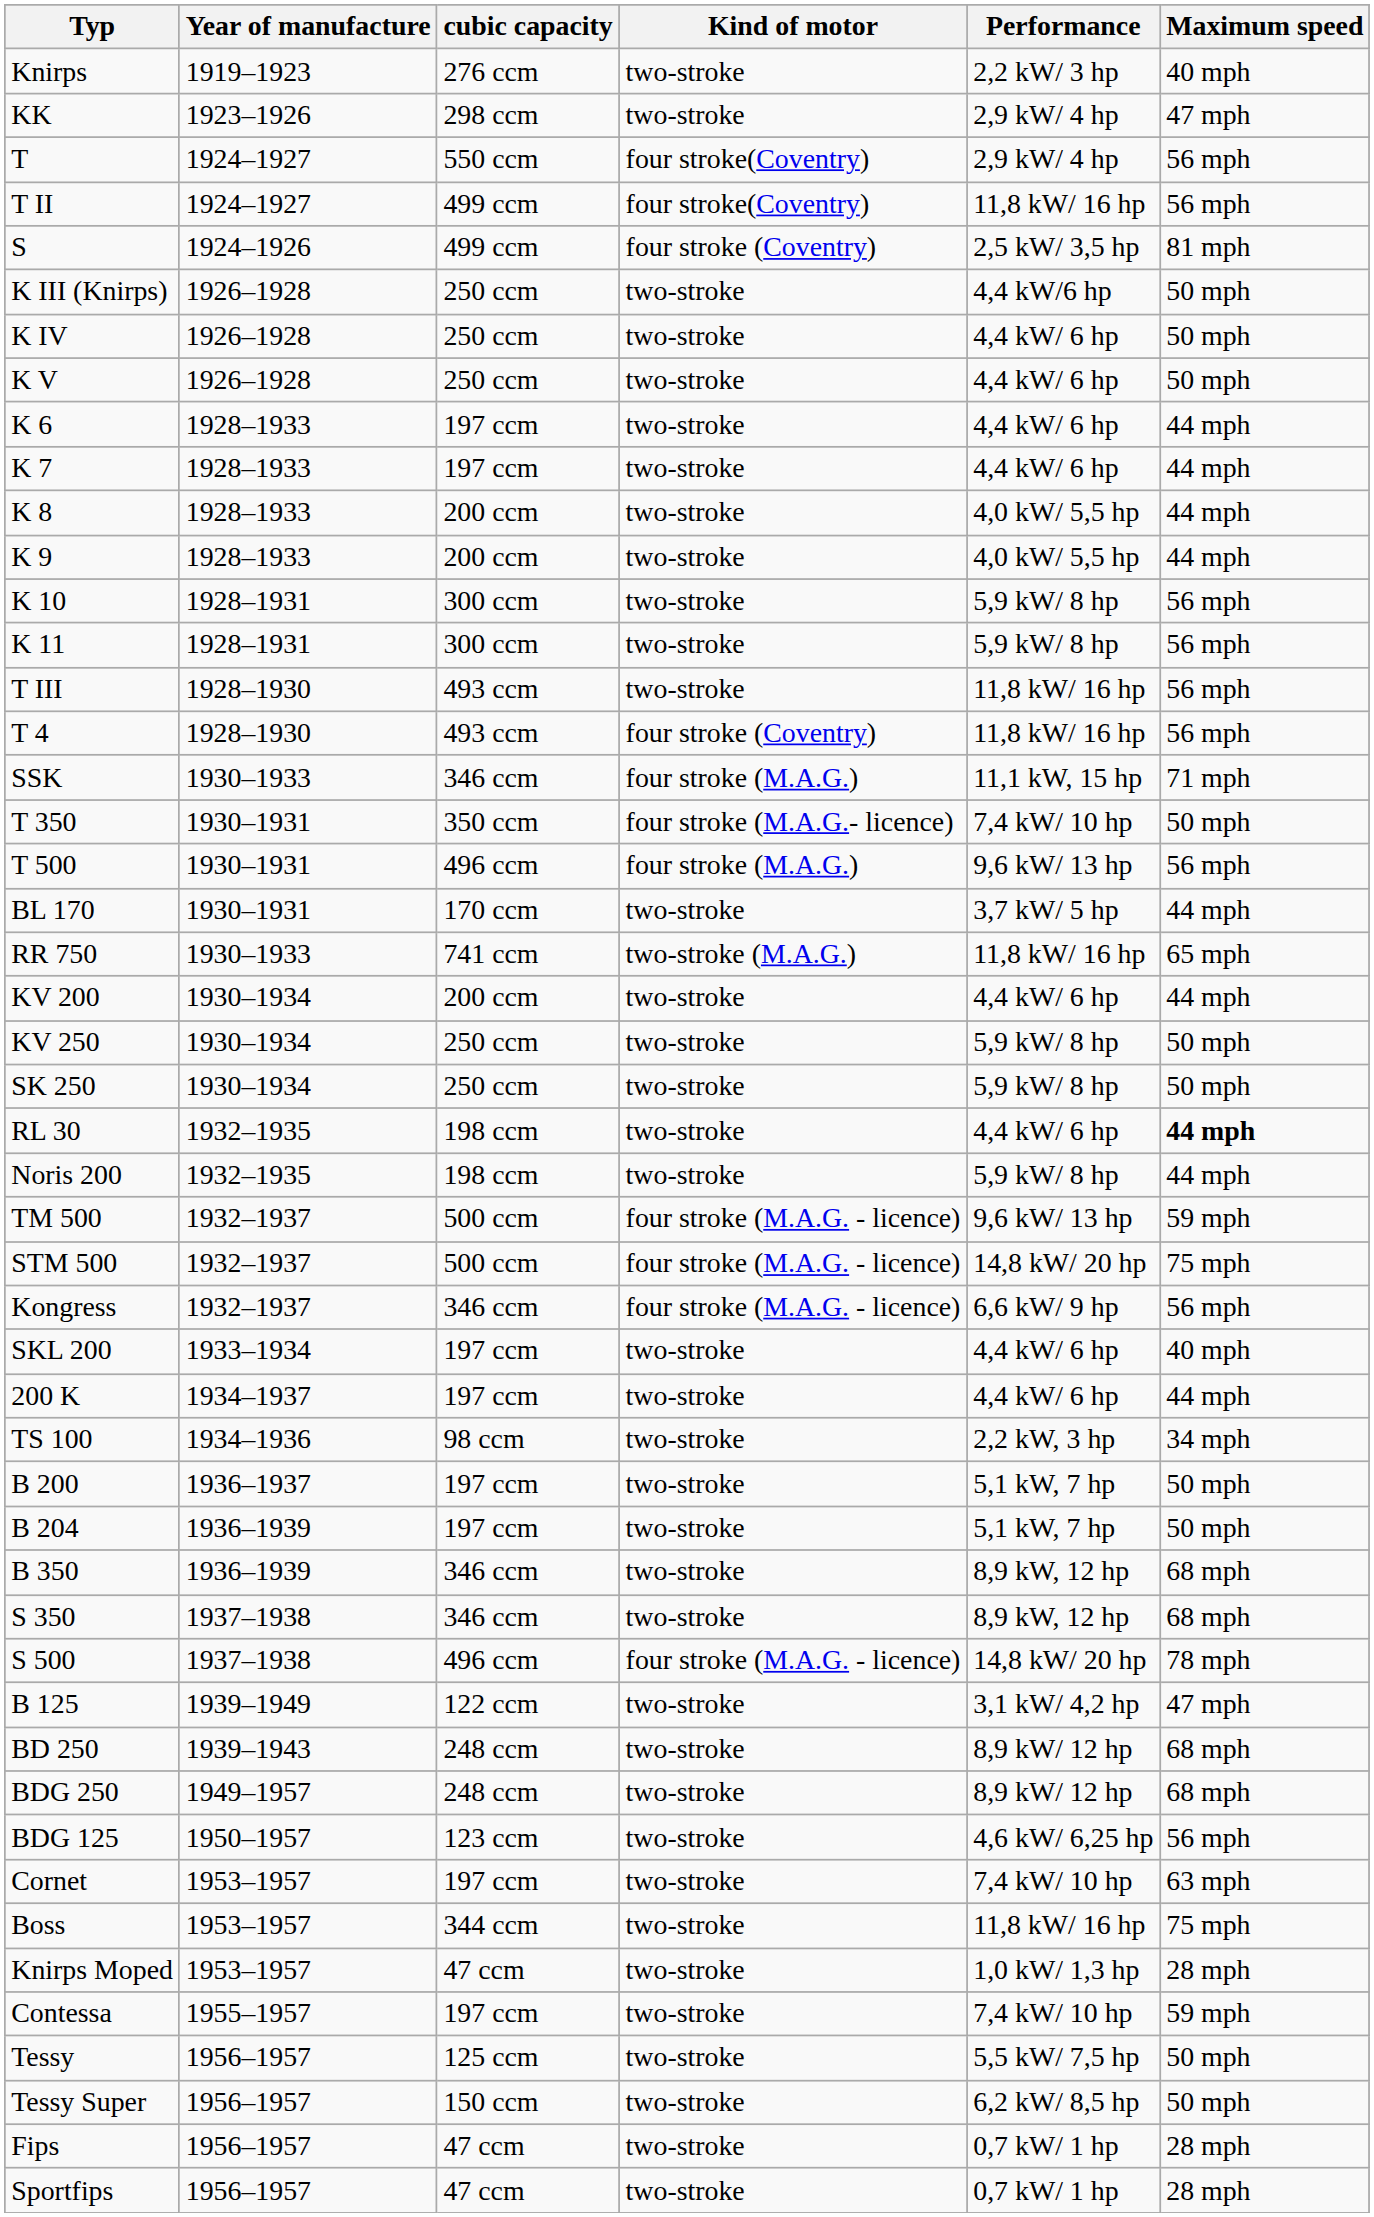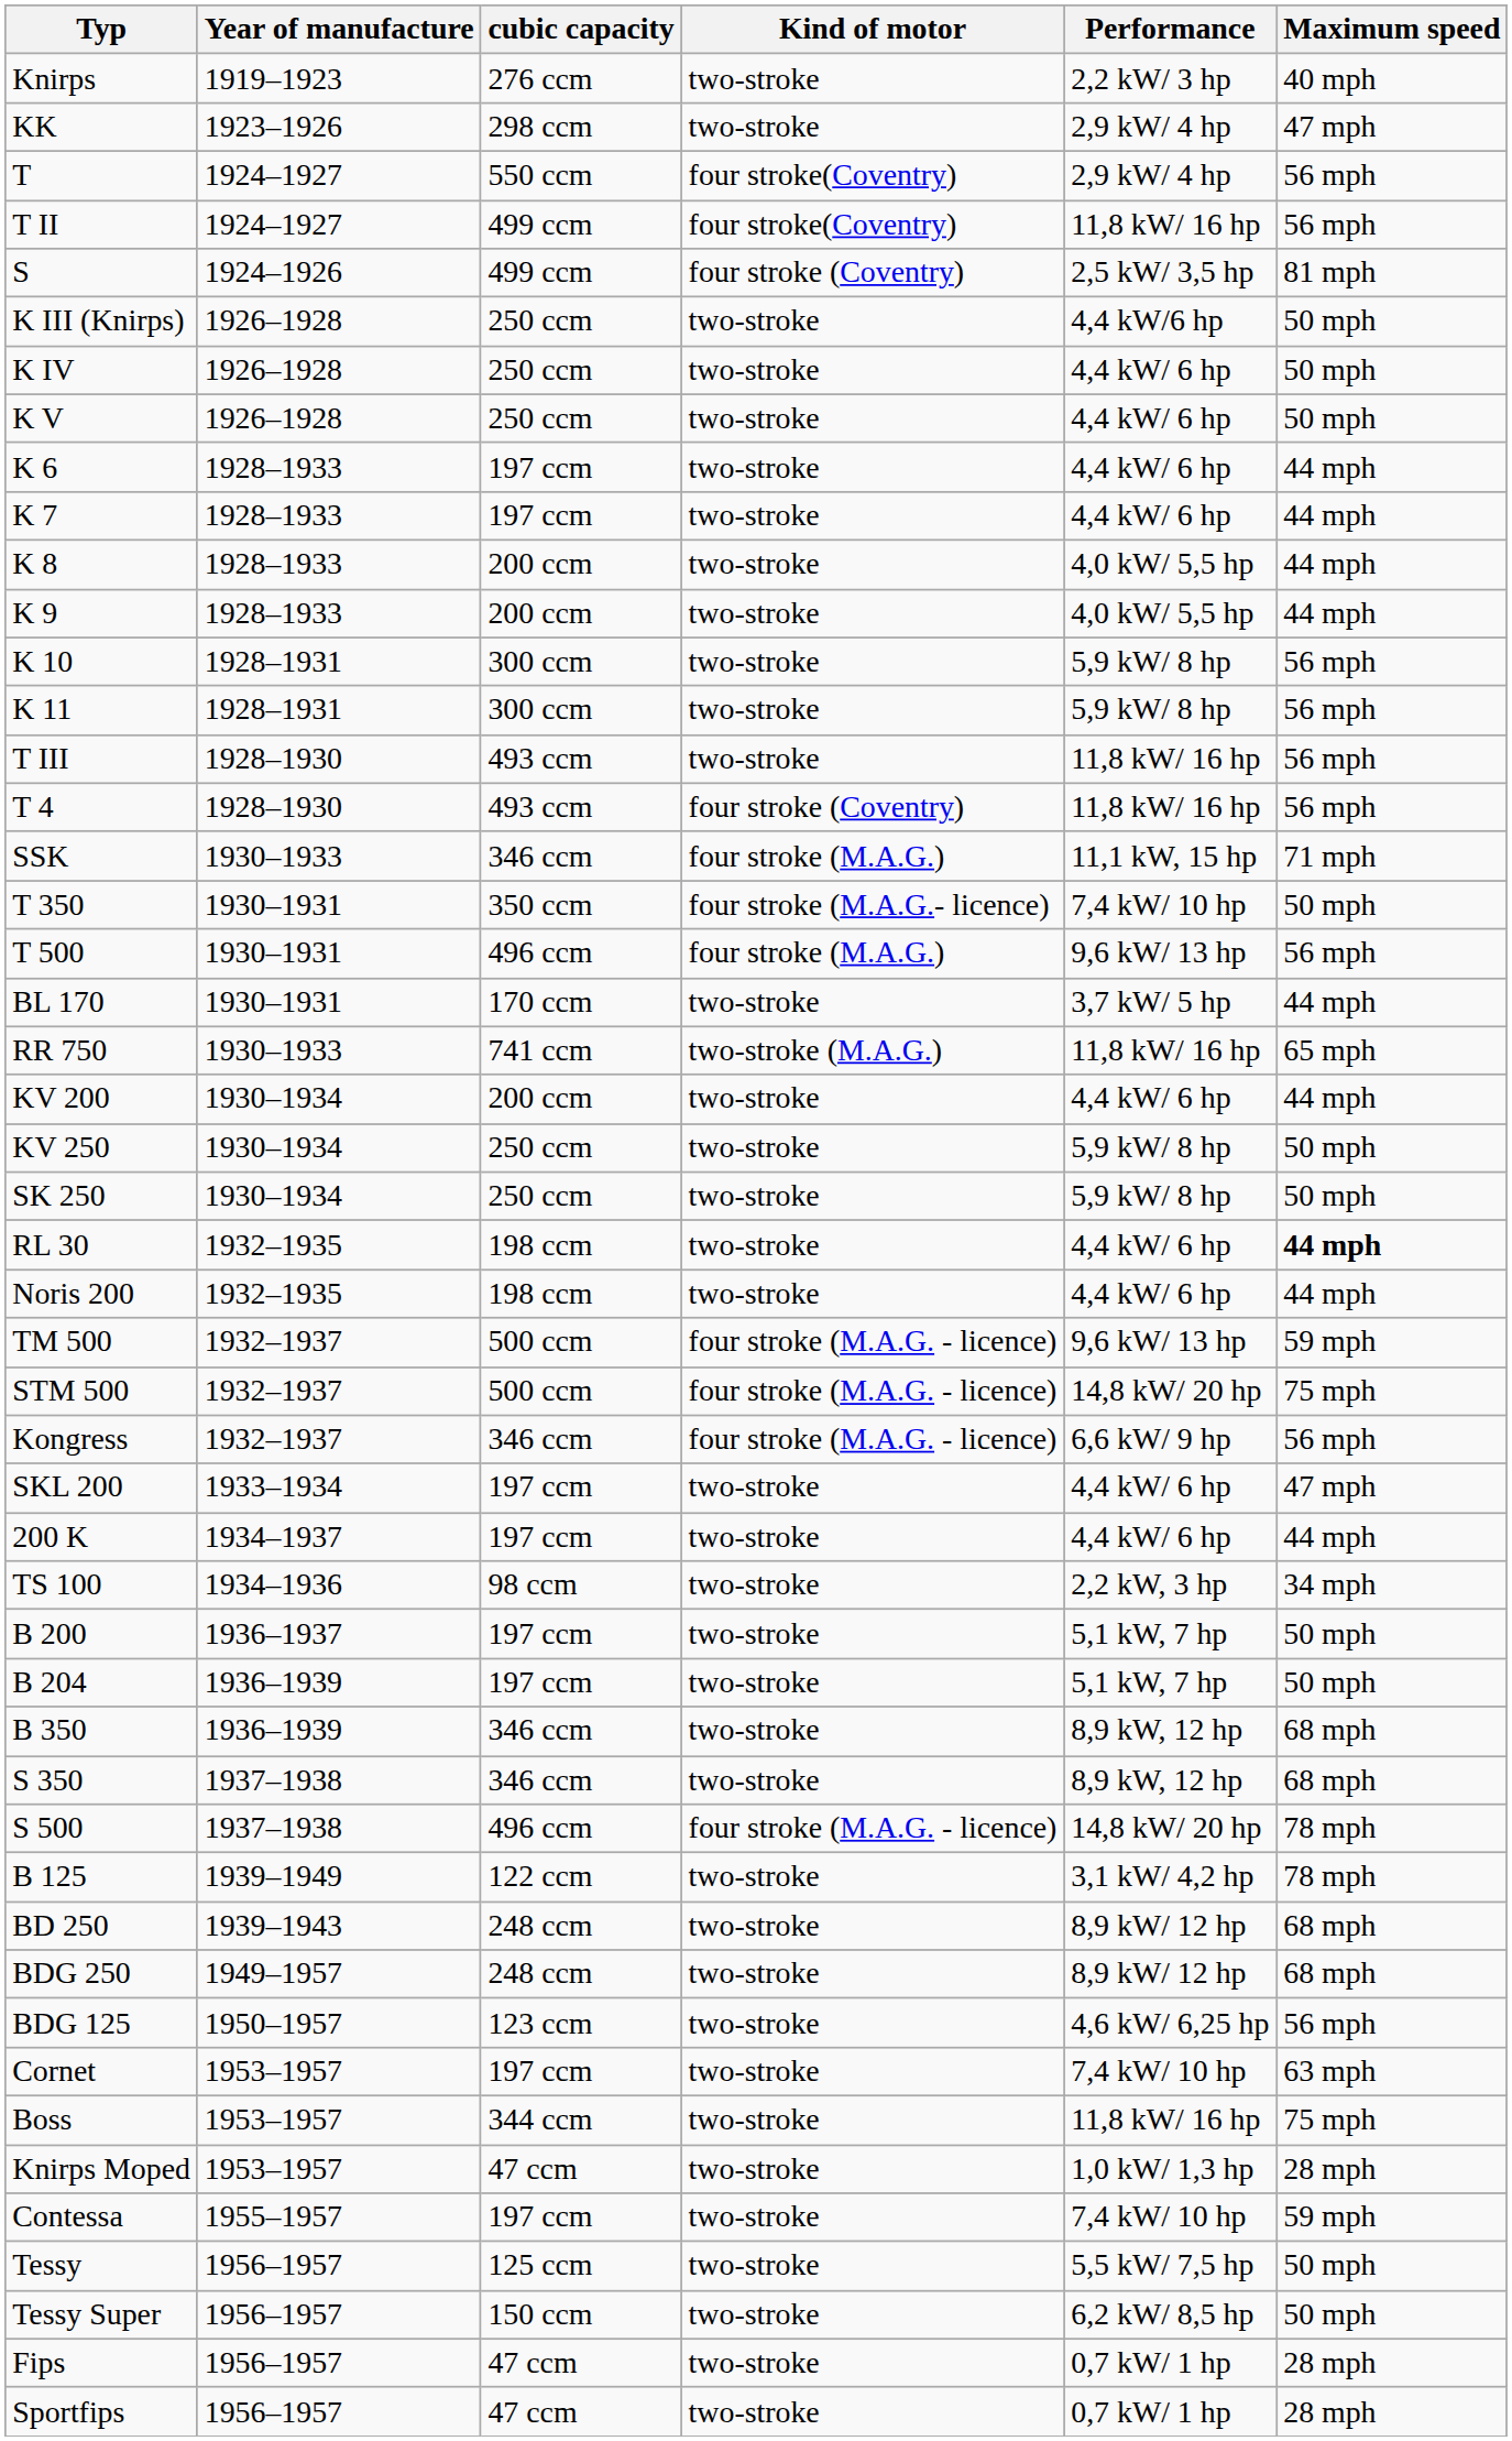 <table class="wikitable sortable">
 <tr>
 <th>Typ</th>
 <th>Year of manufacture</th>
 <th>cubic capacity</th>
 <th>Kind of motor</th>
 <th>Performance</th>
 <th>Maximum speed</th>
 </tr>
 <tr>
 <td>Knirps</td>
 <td>1919–1923</td>
 <td>276 ccm</td>
 <td>two-stroke</td>
 <td>2,2 kW/ 3 hp</td>
 <td>40 mph</td>
 </tr>
 <tr>
 <td>KK</td>
 <td>1923–1926</td>
 <td>298 ccm</td>
 <td>two-stroke</td>
 <td>2,9 kW/ 4 hp</td>
 <td>47 mph</td>
 </tr>
 <tr>
 <td>T</td>
 <td>1924–1927</td>
 <td>550 ccm</td>
 <td>four stroke(<a href='#'>Coventry</a>)</td>
 <td>2,9 kW/ 4 hp</td>
 <td>56 mph</td>
 </tr>
 <tr>
 <td>T II</td>
 <td>1924–1927</td>
 <td>499 ccm</td>
 <td>four stroke(<a href='#'>Coventry</a>)</td>
 <td>11,8 kW/ 16 hp</td>
 <td>56 mph</td>
 </tr>
 <tr>
 <td>S</td>
 <td>1924–1926</td>
 <td>499 ccm</td>
 <td>four stroke (<a href='#'>Coventry</a>)</td>
 <td>2,5 kW/ 3,5 hp</td>
 <td>81 mph</td>
 </tr>
 <tr>
 <td>K III (Knirps)</td>
 <td>1926–1928</td>
 <td>250 ccm</td>
 <td>two-stroke</td>
 <td>4,4 kW/6 hp</td>
 <td>50 mph</td>
 </tr>
 <tr>
 <td>K IV</td>
 <td>1926–1928</td>
 <td>250 ccm</td>
 <td>two-stroke</td>
 <td>4,4 kW/ 6 hp</td>
 <td>50 mph</td>
 </tr>
 <tr>
 <td>K V</td>
 <td>1926–1928</td>
 <td>250 ccm</td>
 <td>two-stroke</td>
 <td>4,4 kW/ 6 hp</td>
 <td>50 mph</td>
 </tr>
 <tr>
 <td>K 6</td>
 <td>1928–1933</td>
 <td>197 ccm</td>
 <td>two-stroke</td>
 <td>4,4 kW/ 6 hp</td>
 <td>44 mph</td>
 </tr>
 <tr>
 <td>K 7</td>
 <td>1928–1933</td>
 <td>197 ccm</td>
 <td>two-stroke</td>
 <td>4,4 kW/ 6 hp</td>
 <td>44 mph</td>
 </tr>
 <tr>
 <td>K 8</td>
 <td>1928–1933</td>
 <td>200 ccm</td>
 <td>two-stroke</td>
 <td>4,0 kW/ 5,5 hp</td>
 <td>44 mph</td>
 </tr>
 <tr>
 <td>K 9</td>
 <td>1928–1933</td>
 <td>200 ccm</td>
 <td>two-stroke</td>
 <td>4,0 kW/ 5,5 hp</td>
 <td>44 mph</td>
 </tr>
 <tr>
 <td>K 10</td>
 <td>1928–1931</td>
 <td>300 ccm</td>
 <td>two-stroke</td>
 <td>5,9 kW/ 8 hp</td>
 <td>56 mph</td>
 </tr>
 <tr>
 <td>K 11</td>
 <td>1928–1931</td>
 <td>300 ccm</td>
 <td>two-stroke</td>
 <td>5,9 kW/ 8 hp</td>
 <td>56 mph</td>
 </tr>
 <tr>
 <td>T III</td>
 <td>1928–1930</td>
 <td>493 ccm</td>
 <td>two-stroke</td>
 <td>11,8 kW/ 16 hp</td>
 <td>56 mph</td>
 </tr>
 <tr>
 <td>T 4</td>
 <td>1928–1930</td>
 <td>493 ccm</td>
 <td>four stroke (<a href='#'>Coventry</a>)</td>
 <td>11,8 kW/ 16 hp</td>
 <td>56 mph</td>
 </tr>
 <tr>
 <td>SSK</td>
 <td>1930–1933</td>
 <td>346 ccm</td>
 <td>four stroke (<a href='#'>M.A.G.</a>)</td>
 <td>11,1 kW, 15 hp</td>
 <td>71 mph</td>
 </tr>
 <tr>
 <td>T 350</td>
 <td>1930–1931</td>
 <td>350 ccm</td>
 <td>four stroke (<a href='#'>M.A.G.</a>- licence)</td>
 <td>7,4 kW/ 10 hp</td>
 <td>50 mph</td>
 </tr>
 <tr>
 <td>T 500</td>
 <td>1930–1931</td>
 <td>496 ccm</td>
 <td>four stroke (<a href='#'>M.A.G.</a>)</td>
 <td>9,6 kW/ 13 hp</td>
 <td>56 mph</td>
 </tr>
 <tr>
 <td>BL 170</td>
 <td>1930–1931</td>
 <td>170 ccm</td>
 <td>two-stroke</td>
 <td>3,7 kW/ 5 hp</td>
 <td>44 mph</td>
 </tr>
 <tr>
 <td>RR 750</td>
 <td>1930–1933</td>
 <td>741 ccm</td>
 <td>two-stroke (<a href='#'>M.A.G.</a>)</td>
 <td>11,8 kW/ 16 hp</td>
 <td>65 mph</td>
 </tr>
 <tr>
 <td>KV 200</td>
 <td>1930–1934</td>
 <td>200 ccm</td>
 <td>two-stroke</td>
 <td>4,4 kW/ 6 hp</td>
 <td>44 mph</td>
 </tr>
 <tr>
 <td>KV 250</td>
 <td>1930–1934</td>
 <td>250 ccm</td>
 <td>two-stroke</td>
 <td>5,9 kW/ 8 hp</td>
 <td>50 mph</td>
 </tr>
 <tr>
 <td>SK 250</td>
 <td>1930–1934</td>
 <td>250 ccm</td>
 <td>two-stroke</td>
 <td>5,9 kW/ 8 hp</td>
 <td>50 mph</td>
 </tr>
 <tr>
 <td>RL 30</td>
 <td>1932–1935</td>
 <td>198 ccm</td>
 <td>two-stroke</td>
 <td>4,4 kW/ 6 hp</td>
 <td><strong>44 mph</strong></td>
 </tr>
 <tr>
 <td>Noris 200</td>
 <td>1932–1935</td>
 <td>198 ccm</td>
 <td>two-stroke</td>
-<td>5,9 kW/ 8 hp</td>
+<td>4,4 kW/ 6 hp</td>
 <td>44 mph</td>
 </tr>
 <tr>
 <td>TM 500</td>
 <td>1932–1937</td>
 <td>500 ccm</td>
 <td>four stroke (<a href='#'>M.A.G.</a> - licence)</td>
 <td>9,6 kW/ 13 hp</td>
 <td>59 mph</td>
 </tr>
 <tr>
 <td>STM 500</td>
 <td>1932–1937</td>
 <td>500 ccm</td>
 <td>four stroke (<a href='#'>M.A.G.</a> - licence)</td>
 <td>14,8 kW/ 20 hp</td>
 <td>75 mph</td>
 </tr>
 <tr>
 <td>Kongress</td>
 <td>1932–1937</td>
 <td>346 ccm</td>
 <td>four stroke (<a href='#'>M.A.G.</a> - licence)</td>
 <td>6,6 kW/ 9 hp</td>
 <td>56 mph</td>
 </tr>
 <tr>
 <td>SKL 200</td>
 <td>1933–1934</td>
 <td>197 ccm</td>
 <td>two-stroke</td>
 <td>4,4 kW/ 6 hp</td>
-<td>40 mph</td>
+<td>47 mph</td>
 </tr>
 <tr>
 <td>200 K</td>
 <td>1934–1937</td>
 <td>197 ccm</td>
 <td>two-stroke</td>
 <td>4,4 kW/ 6 hp</td>
 <td>44 mph</td>
 </tr>
 <tr>
 <td>TS 100</td>
 <td>1934–1936</td>
 <td>98 ccm</td>
 <td>two-stroke</td>
 <td>2,2 kW, 3 hp</td>
 <td>34 mph</td>
 </tr>
 <tr>
 <td>B 200</td>
 <td>1936–1937</td>
 <td>197 ccm</td>
 <td>two-stroke</td>
 <td>5,1 kW, 7 hp</td>
 <td>50 mph</td>
 </tr>
 <tr>
 <td>B 204</td>
 <td>1936–1939</td>
 <td>197 ccm</td>
 <td>two-stroke</td>
 <td>5,1 kW, 7 hp</td>
 <td>50 mph</td>
 </tr>
 <tr>
 <td>B 350</td>
 <td>1936–1939</td>
 <td>346 ccm</td>
 <td>two-stroke</td>
 <td>8,9 kW, 12 hp</td>
 <td>68 mph</td>
 </tr>
 <tr>
 <td>S 350</td>
 <td>1937–1938</td>
 <td>346 ccm</td>
 <td>two-stroke</td>
 <td>8,9 kW, 12 hp</td>
 <td>68 mph</td>
 </tr>
 <tr>
 <td>S 500</td>
 <td>1937–1938</td>
 <td>496 ccm</td>
 <td>four stroke (<a href='#'>M.A.G.</a> - licence)</td>
 <td>14,8 kW/ 20 hp</td>
 <td>78 mph</td>
 </tr>
 <tr>
 <td>B 125</td>
 <td>1939–1949</td>
 <td>122 ccm</td>
 <td>two-stroke</td>
 <td>3,1 kW/ 4,2 hp</td>
-<td>47 mph</td>
+<td>78 mph</td>
 </tr>
 <tr>
 <td>BD 250</td>
 <td>1939–1943</td>
 <td>248 ccm</td>
 <td>two-stroke</td>
 <td>8,9 kW/ 12 hp</td>
 <td>68 mph</td>
 </tr>
 <tr>
 <td>BDG 250</td>
 <td>1949–1957</td>
 <td>248 ccm</td>
 <td>two-stroke</td>
 <td>8,9 kW/ 12 hp</td>
 <td>68 mph</td>
 </tr>
 <tr>
 <td>BDG 125</td>
 <td>1950–1957</td>
 <td>123 ccm</td>
 <td>two-stroke</td>
 <td>4,6 kW/ 6,25 hp</td>
 <td>56 mph</td>
 </tr>
 <tr>
 <td>Cornet</td>
 <td>1953–1957</td>
 <td>197 ccm</td>
 <td>two-stroke</td>
 <td>7,4 kW/ 10 hp</td>
 <td>63 mph</td>
 </tr>
 <tr>
 <td>Boss</td>
 <td>1953–1957</td>
 <td>344 ccm</td>
 <td>two-stroke</td>
 <td>11,8 kW/ 16 hp</td>
 <td>75 mph</td>
 </tr>
 <tr>
 <td>Knirps Moped</td>
 <td>1953–1957</td>
 <td>47 ccm</td>
 <td>two-stroke</td>
 <td>1,0 kW/ 1,3 hp</td>
 <td>28 mph</td>
 </tr>
 <tr>
 <td>Contessa</td>
 <td>1955–1957</td>
 <td>197 ccm</td>
 <td>two-stroke</td>
 <td>7,4 kW/ 10 hp</td>
 <td>59 mph</td>
 </tr>
 <tr>
 <td>Tessy</td>
 <td>1956–1957</td>
 <td>125 ccm</td>
 <td>two-stroke</td>
 <td>5,5 kW/ 7,5 hp</td>
 <td>50 mph</td>
 </tr>
 <tr>
 <td>Tessy Super</td>
 <td>1956–1957</td>
 <td>150 ccm</td>
 <td>two-stroke</td>
 <td>6,2 kW/ 8,5 hp</td>
 <td>50 mph</td>
 </tr>
 <tr>
 <td>Fips</td>
 <td>1956–1957</td>
 <td>47 ccm</td>
 <td>two-stroke</td>
 <td>0,7 kW/ 1 hp</td>
 <td>28 mph</td>
 </tr>
 <tr>
 <td>Sportfips</td>
 <td>1956–1957</td>
 <td>47 ccm</td>
 <td>two-stroke</td>
 <td>0,7 kW/ 1 hp</td>
 <td>28 mph</td>
 </tr>
 </table>
